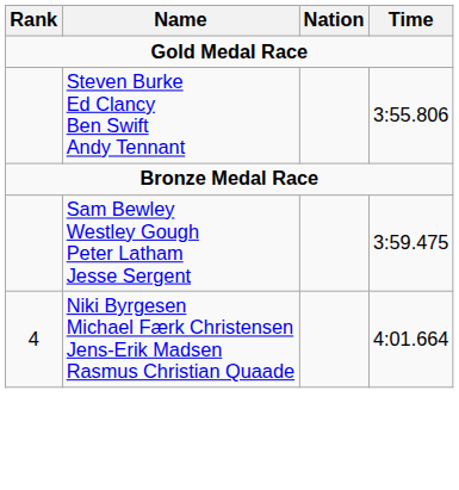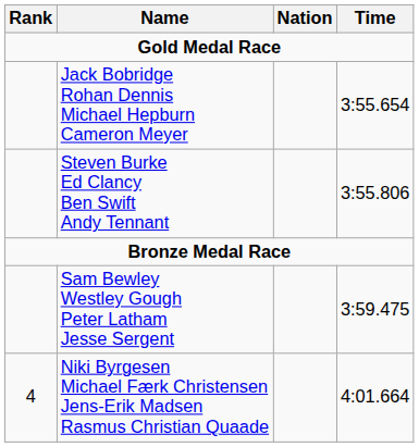 <table class="wikitable" style="text-align:center">
 <tr>
 <th>Rank</th>
 <th>Name</th>
 <th>Nation</th>
 <th>Time</th>
 </tr>
 <tr>
 <td colspan=4><strong>Gold Medal Race</strong></td>
+</tr>
+<tr>
+<td></td>
+<td align=left><a href='#'>Jack Bobridge</a><br><a href='#'>Rohan Dennis</a><br><a href='#'>Michael Hepburn</a> <br><a href='#'>Cameron Meyer</a></td>
+<td align=left></td>
+<td>3:55.654</td>
 </tr>
 <tr>
 <td></td>
 <td align=left><a href='#'>Steven Burke</a><br><a href='#'>Ed Clancy</a><br> <a href='#'>Ben Swift</a><br><a href='#'>Andy Tennant</a></td>
 <td align=left></td>
 <td>3:55.806</td>
 </tr>
 <tr>
 <td colspan=4><strong>Bronze Medal Race</strong></td>
 </tr>
 <tr>
 <td></td>
 <td align=left><a href='#'>Sam Bewley</a><br><a href='#'>Westley Gough</a><br><a href='#'>Peter Latham</a><br><a href='#'>Jesse Sergent</a></td>
 <td align=left></td>
 <td>3:59.475</td>
 </tr>
 <tr>
 <td>4</td>
 <td align=left><a href='#'>Niki Byrgesen</a><br><a href='#'>Michael Færk Christensen</a><br><a href='#'>Jens-Erik Madsen</a> <br><a href='#'>Rasmus Christian Quaade</a></td>
 <td align=left></td>
 <td>4:01.664</td>
 </tr>
 </table>
